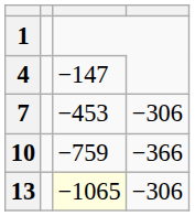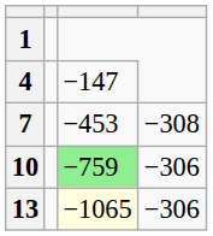 <table class="wikitable">
 <tr>
 <th></th>
 <th></th>
 <th></th>
 <th></th>
 </tr>
 <tr>
 <th>1</th>
 <td></td>
 </tr>
 <tr>
 <th>4</th>
 <td></td>
 <td>−147</td>
 </tr>
 <tr>
 <th>7</th>
 <td></td>
 <td>−453</td>
-<td>−306</td>
+<td>−308</td>
 </tr>
 <tr>
 <th>10</th>
 <td></td>
-<td>−759</td>
-<td>−366</td>
+<td style="background: lightgreen;">−759</td>
+<td>−306</td>
 </tr>
 <tr>
 <th>13</th>
 <td></td>
 <td style="background: lightyellow;">−1065</td>
 <td>−306</td>
 </tr>
 </table>
